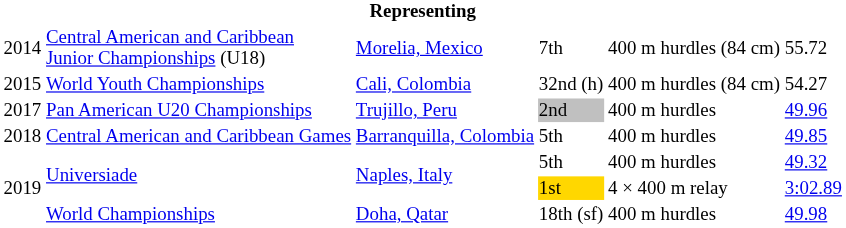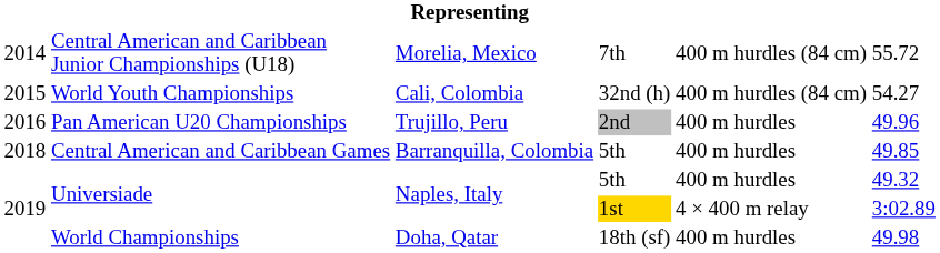 <table>
 <tr>
 <th colspan="6">Representing </th>
 </tr>
 <tr>
 <td>2014</td>
 <td><a href='#'>Central American and Caribbean<br>Junior Championships</a> (U18)</td>
 <td><a href='#'>Morelia, Mexico</a></td>
 <td>7th</td>
 <td>400 m hurdles (84 cm)</td>
 <td>55.72</td>
 </tr>
 <tr>
 <td>2015</td>
 <td><a href='#'>World Youth Championships</a></td>
 <td><a href='#'>Cali, Colombia</a></td>
 <td>32nd (h)</td>
 <td>400 m hurdles (84 cm)</td>
 <td>54.27</td>
 </tr>
 <tr>
-<td>2017</td>
+<td>2016</td>
 <td><a href='#'>Pan American U20 Championships</a></td>
 <td><a href='#'>Trujillo, Peru</a></td>
 <td bgcolor=silver>2nd</td>
 <td>400 m hurdles</td>
 <td><a href='#'>49.96</a></td>
 </tr>
 <tr>
 <td>2018</td>
 <td><a href='#'>Central American and Caribbean Games</a></td>
 <td><a href='#'>Barranquilla, Colombia</a></td>
 <td>5th</td>
 <td>400 m hurdles</td>
 <td><a href='#'>49.85</a></td>
 </tr>
 <tr>
 <td rowspan=3>2019</td>
 <td rowspan=2><a href='#'>Universiade</a></td>
 <td rowspan=2><a href='#'>Naples, Italy</a></td>
 <td>5th</td>
 <td>400 m hurdles</td>
 <td><a href='#'>49.32</a></td>
 </tr>
 <tr>
 <td bgcolor=gold>1st</td>
 <td>4 × 400 m relay</td>
 <td><a href='#'>3:02.89</a></td>
 </tr>
 <tr>
 <td><a href='#'>World Championships</a></td>
 <td><a href='#'>Doha, Qatar</a></td>
 <td>18th (sf)</td>
 <td>400 m hurdles</td>
 <td><a href='#'>49.98</a></td>
 </tr>
 </table>
